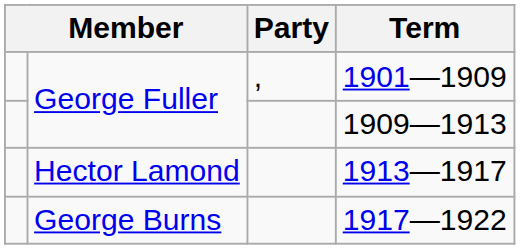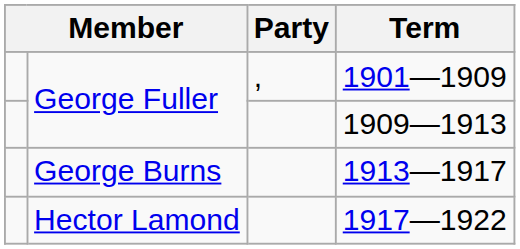 <table class="wikitable">
 <tr>
 <th colspan="2">Member</th>
 <th>Party</th>
 <th>Term</th>
 </tr>
 <tr>
 <td> </td>
 <td rowspan="2"><a href='#'>George Fuller</a></td>
 <td>, </td>
 <td><a href='#'>1901</a>—1909</td>
 </tr>
 <tr>
 <td> </td>
 <td></td>
 <td>1909—1913</td>
 </tr>
 <tr>
 <td> </td>
-<td><a href='#'>Hector Lamond</a></td>
+<td><a href='#'>George Burns</a></td>
 <td></td>
 <td><a href='#'>1913</a>—1917</td>
 </tr>
 <tr>
 <td> </td>
-<td><a href='#'>George Burns</a></td>
+<td><a href='#'>Hector Lamond</a></td>
 <td></td>
 <td><a href='#'>1917</a>—1922</td>
 </tr>
 </table>
